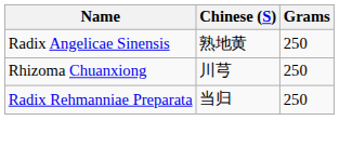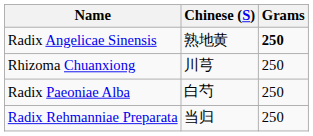 <table class="wikitable sortable">
 <tr>
 <th>Name</th>
 <th>Chinese (<a href='#'>S</a>)</th>
 <th>Grams</th>
 </tr>
 <tr>
 <td>Radix <a href='#'>Angelicae Sinensis</a></td>
 <td>熟地黄</td>
-<td>250</td>
+<td><strong>250</strong></td>
 </tr>
 <tr>
 <td>Rhizoma <a href='#'>Chuanxiong</a></td>
 <td>川芎</td>
+<td>250</td>
+</tr>
+<tr>
+<td>Radix <a href='#'>Paeoniae Alba</a></td>
+<td>白芍</td>
 <td>250</td>
 </tr>
 <tr>
 <td><a href='#'>Radix Rehmanniae Preparata</a></td>
 <td>当归</td>
 <td>250</td>
 </tr>
 </table>
